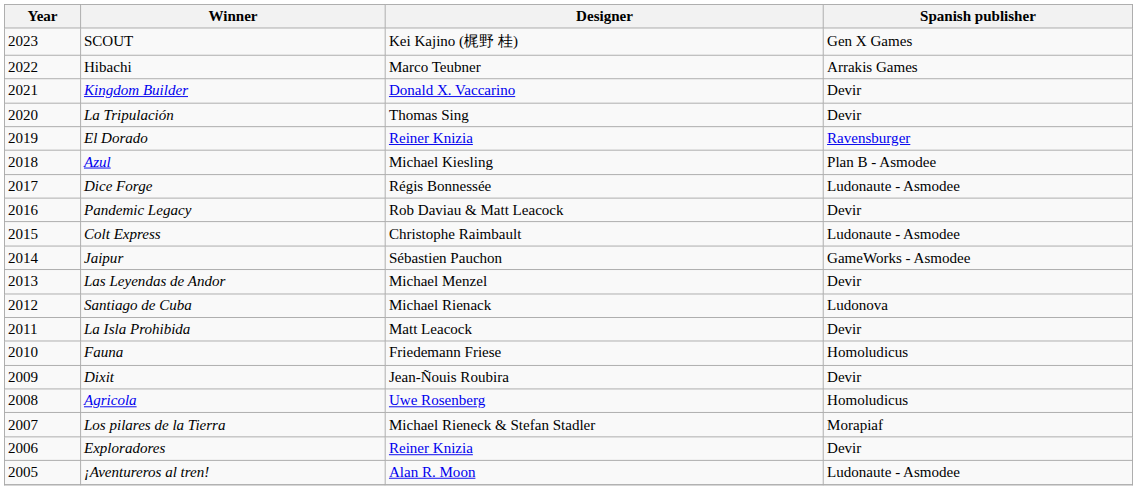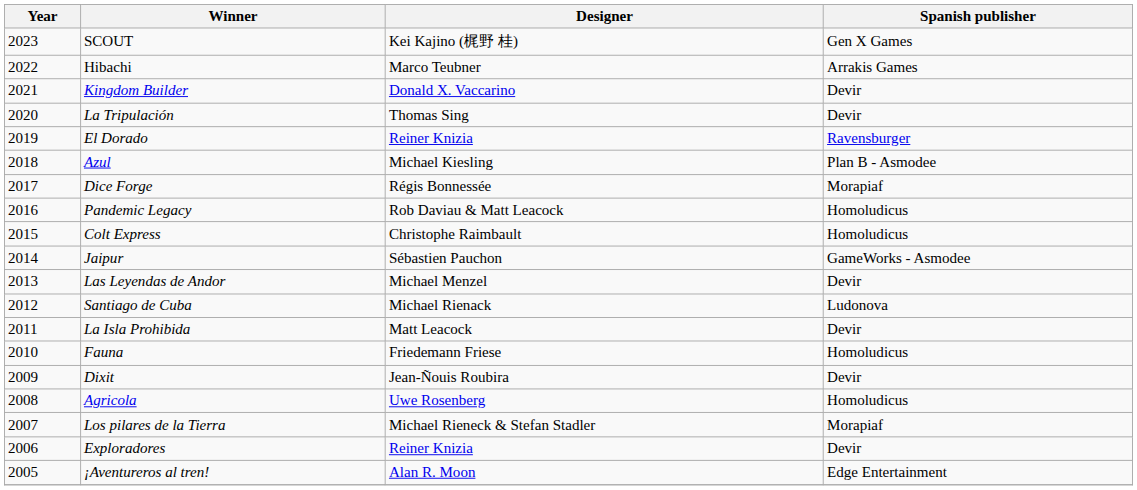 <table class="wikitable" style="width:95%;">
 <tr>
 <th>Year</th>
 <th>Winner</th>
 <th>Designer</th>
 <th>Spanish publisher</th>
 </tr>
 <tr>
 <td>2023</td>
 <td>SCOUT</td>
 <td>Kei Kajino (梶野 桂)</td>
 <td>Gen X Games</td>
 </tr>
 <tr>
 <td>2022</td>
 <td>Hibachi</td>
 <td>Marco Teubner</td>
 <td>Arrakis Games</td>
 </tr>
 <tr>
 <td>2021</td>
 <td><em><a href='#'>Kingdom Builder</a></em></td>
 <td><a href='#'>Donald X. Vaccarino</a></td>
 <td>Devir</td>
 </tr>
 <tr>
 <td>2020</td>
 <td><em>La Tripulación</em></td>
 <td>Thomas Sing</td>
 <td>Devir</td>
 </tr>
 <tr>
 <td>2019</td>
 <td><em>El Dorado</em></td>
 <td><a href='#'>Reiner Knizia</a></td>
 <td><a href='#'>Ravensburger</a></td>
 </tr>
 <tr>
 <td>2018</td>
 <td><em><a href='#'>Azul</a></em></td>
 <td>Michael Kiesling</td>
 <td>Plan B - Asmodee</td>
 </tr>
 <tr>
 <td>2017</td>
 <td><em>Dice Forge</em></td>
 <td>Régis Bonnessée</td>
-<td>Ludonaute - Asmodee</td>
+<td>Morapiaf</td>
 </tr>
 <tr>
 <td>2016</td>
 <td><em>Pandemic Legacy</em></td>
 <td>Rob Daviau & Matt Leacock</td>
-<td>Devir</td>
+<td>Homoludicus</td>
 </tr>
 <tr>
 <td>2015</td>
 <td><em>Colt Express</em></td>
 <td>Christophe Raimbault</td>
-<td>Ludonaute - Asmodee</td>
+<td>Homoludicus</td>
 </tr>
 <tr>
 <td>2014</td>
 <td><em>Jaipur</em></td>
 <td>Sébastien Pauchon</td>
 <td>GameWorks - Asmodee</td>
 </tr>
 <tr>
 <td>2013</td>
 <td><em>Las Leyendas de Andor</em></td>
 <td>Michael Menzel</td>
 <td>Devir</td>
 </tr>
 <tr>
 <td>2012</td>
 <td><em>Santiago de Cuba</em></td>
 <td>Michael Rienack</td>
 <td>Ludonova</td>
 </tr>
 <tr>
 <td>2011</td>
 <td><em>La Isla Prohibida</em></td>
 <td>Matt Leacock</td>
 <td>Devir</td>
 </tr>
 <tr>
 <td>2010</td>
 <td><em>Fauna</em></td>
 <td>Friedemann Friese</td>
 <td>Homoludicus</td>
 </tr>
 <tr>
 <td>2009</td>
 <td><em>Dixit</em></td>
 <td>Jean-Ñouis Roubira</td>
 <td>Devir</td>
 </tr>
 <tr>
 <td>2008</td>
 <td><em><a href='#'>Agricola</a></em></td>
 <td><a href='#'>Uwe Rosenberg</a></td>
 <td>Homoludicus</td>
 </tr>
 <tr>
 <td>2007</td>
 <td><em>Los pilares de la Tierra</em></td>
 <td>Michael Rieneck & Stefan Stadler</td>
 <td>Morapiaf</td>
 </tr>
 <tr>
 <td>2006</td>
 <td><em>Exploradores</em></td>
 <td><a href='#'>Reiner Knizia</a></td>
 <td>Devir</td>
 </tr>
 <tr>
 <td>2005</td>
 <td><em>¡Aventureros al tren!</em></td>
 <td><a href='#'>Alan R. Moon</a></td>
-<td>Ludonaute - Asmodee</td>
+<td>Edge Entertainment</td>
 </tr>
 <tr>
 </tr>
 </table>
